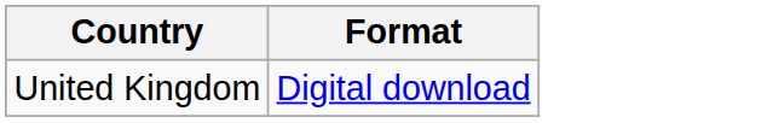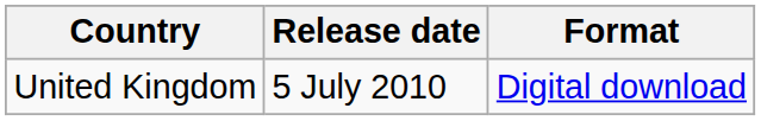 <table class="wikitable">
 <tr>
 <th>Country</th>
+<th>Release date</th>
 <th>Format</th>
 </tr>
 <tr>
 <td>United Kingdom</td>
+<td>5 July 2010</td>
 <td><a href='#'>Digital download</a></td>
 </tr>
 </table>
